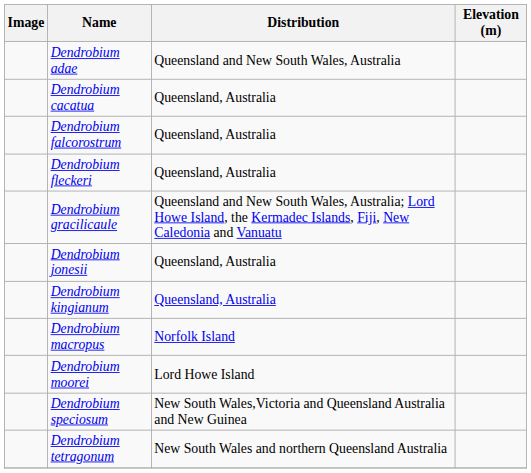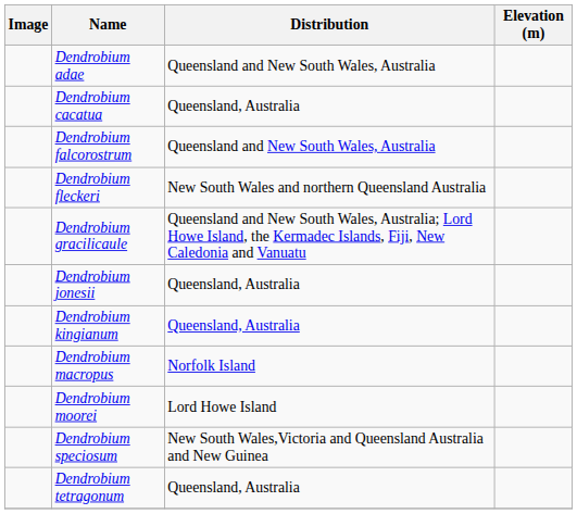 <table class="wikitable collapsible">
 <tr>
 <th>Image</th>
 <th>Name</th>
 <th>Distribution</th>
 <th>Elevation (m)</th>
 </tr>
 <tr>
 <td></td>
 <td><em><a href='#'>Dendrobium adae</a></em> </td>
 <td>Queensland and New South Wales, Australia</td>
 <td></td>
 </tr>
 <tr>
 <td></td>
 <td><em><a href='#'>Dendrobium cacatua</a></em> </td>
 <td>Queensland, Australia</td>
 <td></td>
 </tr>
 <tr>
 <td></td>
 <td><em><a href='#'>Dendrobium falcorostrum</a></em> </td>
-<td>Queensland, Australia</td>
+<td>Queensland and <a href='#'>New South Wales, Australia</a></td>
 <td></td>
 </tr>
 <tr>
 <td></td>
 <td><em><a href='#'>Dendrobium fleckeri</a></em> </td>
-<td>Queensland, Australia</td>
+<td>New South Wales and northern Queensland Australia</td>
 <td></td>
 </tr>
 <tr>
 <td></td>
 <td><em><a href='#'>Dendrobium gracilicaule</a></em> </td>
 <td>Queensland and New South Wales, Australia; <a href='#'>Lord Howe Island</a>, the <a href='#'>Kermadec Islands</a>, <a href='#'>Fiji</a>, <a href='#'>New Caledonia</a> and <a href='#'>Vanuatu</a></td>
 <td></td>
 </tr>
 <tr>
 <td></td>
 <td><em><a href='#'>Dendrobium jonesii</a></em> </td>
 <td>Queensland, Australia</td>
 <td></td>
 </tr>
 <tr>
 <td></td>
 <td><em><a href='#'>Dendrobium kingianum</a></em> </td>
 <td><a href='#'>Queensland, Australia</a></td>
 <td></td>
 </tr>
 <tr>
 <td></td>
 <td><em><a href='#'>Dendrobium macropus</a></em> </td>
 <td><a href='#'>Norfolk Island</a></td>
 <td></td>
 </tr>
 <tr>
 <td></td>
 <td><em><a href='#'>Dendrobium moorei</a></em> </td>
 <td>Lord Howe Island</td>
 <td></td>
 </tr>
 <tr>
 <td></td>
 <td><em><a href='#'>Dendrobium speciosum</a></em> </td>
 <td>New South Wales,Victoria and Queensland Australia and New Guinea</td>
 <td></td>
 </tr>
 <tr>
 <td></td>
 <td><em><a href='#'>Dendrobium tetragonum</a></em> </td>
-<td>New South Wales and northern Queensland Australia</td>
+<td>Queensland, Australia</td>
 <td></td>
 </tr>
 <tr>
 </tr>
 </table>
